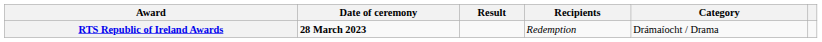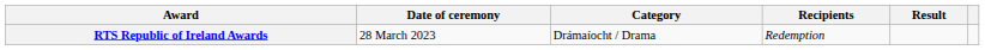 <table class="wikitable sortable plainrowheaders" style="width: 99%;">
 <tr>
 <th scope="col">Award</th>
 <th scope="col">Date of ceremony</th>
+<th scope="col">Category</th>
+<th scope="col">Recipients</th>
 <th scope="col">Result</th>
-<th scope="col">Recipients</th>
-<th scope="col">Category</th>
 <th scope="col" class="unsortable"></th>
 </tr>
 <tr>
 <th scope="row"><a href='#'>RTS Republic of Ireland Awards</a></th>
-<td><strong>28 March 2023</strong></td>
+<td>28 March 2023</td>
+<td>Drámaíocht / Drama</td>
+<td><em>Redemption</em></td>
 <td></td>
-<td><em>Redemption</em></td>
-<td>Drámaíocht / Drama</td>
 <td align="center"></td>
 </tr>
 </table>
